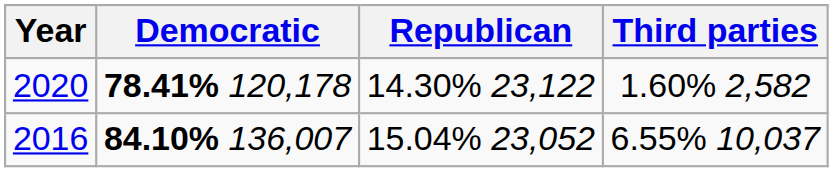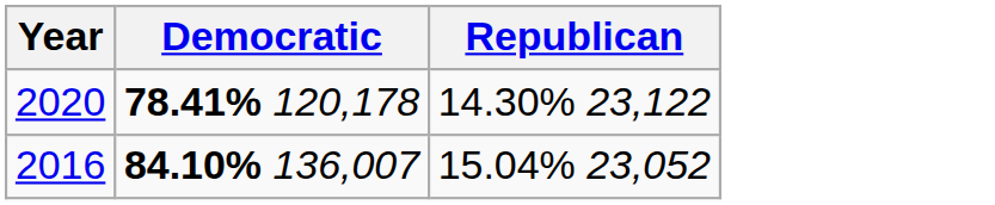 <table class="wikitable">
 <tr>
 <th>Year</th>
 <th><a href='#'>Democratic</a></th>
 <th><a href='#'>Republican</a></th>
-<th><a href='#'>Third parties</a></th>
 </tr>
 <tr>
 <td align="center" ><a href='#'>2020</a></td>
 <td align="center" ><strong>78.41%</strong> <em>120,178</em></td>
 <td align="center" >14.30% <em>23,122</em></td>
-<td align="center" >1.60% <em>2,582</em></td>
 </tr>
 <tr>
 <td align="center" ><a href='#'>2016</a></td>
 <td align="center" ><strong>84.10%</strong> <em>136,007</em></td>
 <td align="center" >15.04% <em>23,052</em></td>
-<td align="center" >6.55% <em>10,037</em></td>
 </tr>
 </table>
